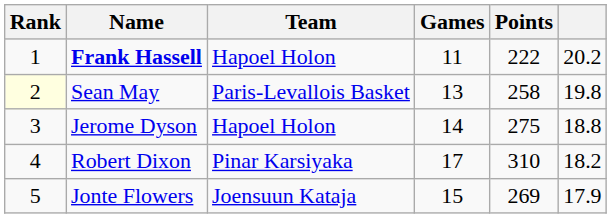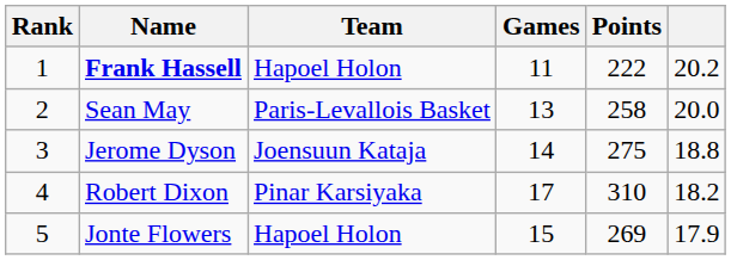 <table class="wikitable sortable" style="text-align: center">
 <tr>
 <th>Rank</th>
 <th>Name</th>
 <th>Team</th>
 <th>Games</th>
 <th>Points</th>
 <th></th>
 </tr>
 <tr>
 <td>1</td>
 <td align="left"> <strong><a href='#'>Frank Hassell</a></strong></td>
 <td align="left"> <a href='#'>Hapoel Holon</a></td>
 <td>11</td>
 <td>222</td>
 <td>20.2</td>
 </tr>
 <tr>
-<td style="background: lightyellow;">2</td>
+<td>2</td>
 <td align="left"> <a href='#'>Sean May</a></td>
 <td align="left"> <a href='#'>Paris-Levallois Basket</a></td>
 <td>13</td>
 <td>258</td>
-<td>19.8</td>
+<td>20.0</td>
 </tr>
 <tr>
 <td>3</td>
 <td align="left"> <a href='#'>Jerome Dyson</a></td>
-<td align="left"> <a href='#'>Hapoel Holon</a></td>
+<td align="left"> <a href='#'>Joensuun Kataja</a></td>
 <td>14</td>
 <td>275</td>
 <td>18.8</td>
 </tr>
 <tr>
 <td>4</td>
 <td align="left"> <a href='#'>Robert Dixon</a></td>
 <td align="left"> <a href='#'>Pinar Karsiyaka</a></td>
 <td>17</td>
 <td>310</td>
 <td>18.2</td>
 </tr>
 <tr>
 <td>5</td>
 <td align="left"> <a href='#'>Jonte Flowers</a></td>
-<td align="left"> <a href='#'>Joensuun Kataja</a></td>
+<td align="left"> <a href='#'>Hapoel Holon</a></td>
 <td>15</td>
 <td>269</td>
 <td>17.9</td>
 </tr>
 </table>
